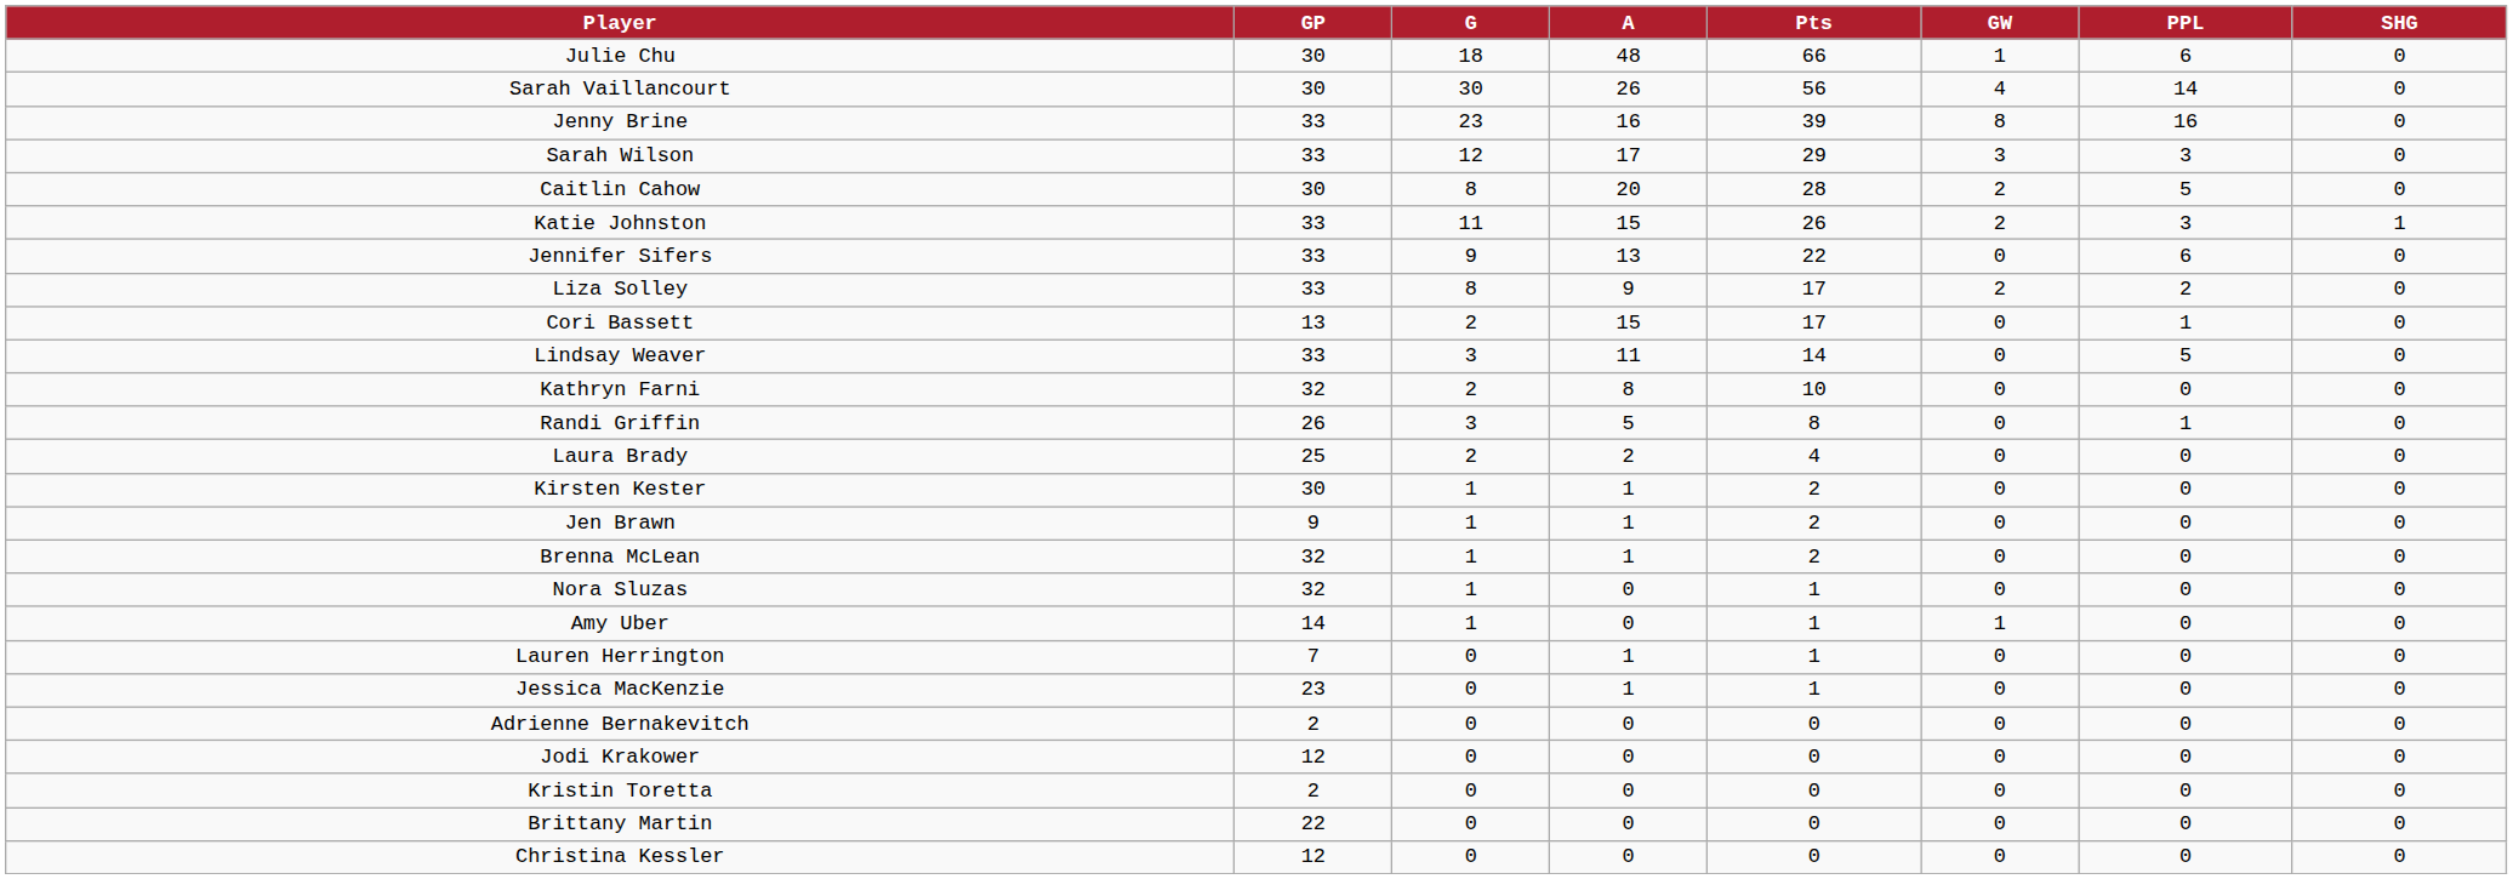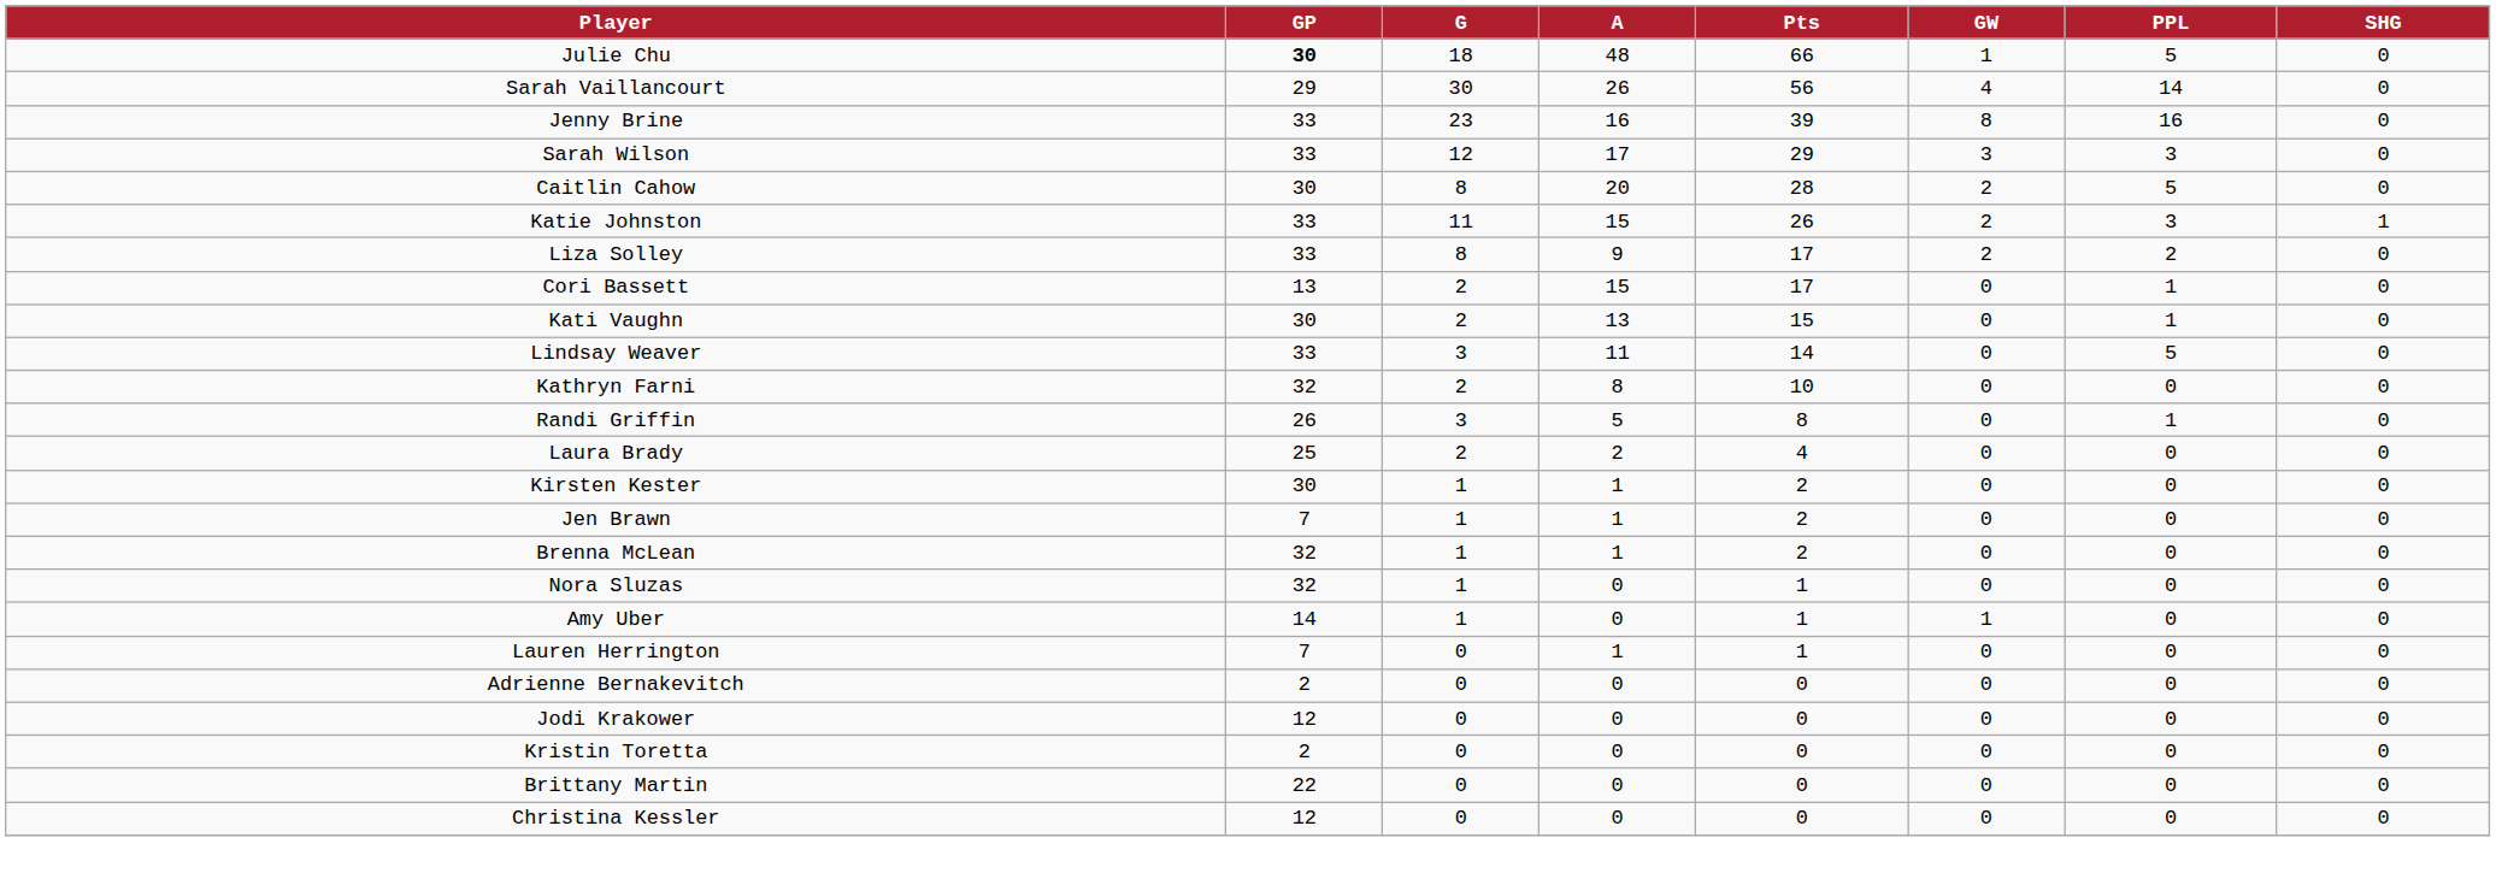 <table class="wikitable" width="80%">
 <tr align="center"  style=" background:#AF1E2D;color:#FFFFFF;">
 <td><strong>Player</strong></td>
 <td><strong>GP</strong></td>
 <td><strong>G</strong></td>
 <td><strong>A</strong></td>
 <td><strong>Pts</strong></td>
 <td><strong>GW</strong></td>
 <td><strong>PPL</strong></td>
 <td><strong>SHG</strong></td>
 </tr>
 <tr align="center" bgcolor="">
 <td>Julie Chu</td>
-<td>30</td>
+<td><strong>30</strong></td>
 <td>18</td>
 <td>48</td>
 <td>66</td>
 <td>1</td>
-<td>6</td>
+<td>5</td>
 <td>0</td>
 </tr>
 <tr align="center" bgcolor="">
 <td>Sarah Vaillancourt</td>
-<td>30</td>
+<td>29</td>
 <td>30</td>
 <td>26</td>
 <td>56</td>
 <td>4</td>
 <td>14</td>
 <td>0</td>
 </tr>
 <tr align="center" bgcolor="">
 <td>Jenny Brine</td>
 <td>33</td>
 <td>23</td>
 <td>16</td>
 <td>39</td>
 <td>8</td>
 <td>16</td>
 <td>0</td>
 </tr>
 <tr align="center" bgcolor="">
 <td>Sarah Wilson</td>
 <td>33</td>
 <td>12</td>
 <td>17</td>
 <td>29</td>
 <td>3</td>
 <td>3</td>
 <td>0</td>
 </tr>
 <tr align="center" bgcolor="">
 <td>Caitlin Cahow</td>
 <td>30</td>
 <td>8</td>
 <td>20</td>
 <td>28</td>
 <td>2</td>
 <td>5</td>
 <td>0</td>
 </tr>
 <tr align="center" bgcolor="">
 <td>Katie Johnston</td>
 <td>33</td>
 <td>11</td>
 <td>15</td>
 <td>26</td>
 <td>2</td>
 <td>3</td>
 <td>1</td>
 </tr>
 <tr align="center" bgcolor="">
-<td>Jennifer Sifers</td>
-<td>33</td>
-<td>9</td>
-<td>13</td>
-<td>22</td>
-<td>0</td>
-<td>6</td>
-<td>0</td>
-</tr>
-<tr align="center" bgcolor="">
 <td>Liza Solley</td>
 <td>33</td>
 <td>8</td>
 <td>9</td>
 <td>17</td>
 <td>2</td>
 <td>2</td>
 <td>0</td>
 </tr>
 <tr align="center" bgcolor="">
 <td>Cori Bassett</td>
 <td>13</td>
 <td>2</td>
 <td>15</td>
 <td>17</td>
+<td>0</td>
+<td>1</td>
+<td>0</td>
+</tr>
+<tr align="center" bgcolor="">
+<td>Kati Vaughn</td>
+<td>30</td>
+<td>2</td>
+<td>13</td>
+<td>15</td>
 <td>0</td>
 <td>1</td>
 <td>0</td>
 </tr>
 <tr align="center" bgcolor="">
 <td>Lindsay Weaver</td>
 <td>33</td>
 <td>3</td>
 <td>11</td>
 <td>14</td>
 <td>0</td>
 <td>5</td>
 <td>0</td>
 </tr>
 <tr align="center" bgcolor="">
 <td>Kathryn Farni</td>
 <td>32</td>
 <td>2</td>
 <td>8</td>
 <td>10</td>
 <td>0</td>
 <td>0</td>
 <td>0</td>
 </tr>
 <tr align="center" bgcolor="">
 <td>Randi Griffin</td>
 <td>26</td>
 <td>3</td>
 <td>5</td>
 <td>8</td>
 <td>0</td>
 <td>1</td>
 <td>0</td>
 </tr>
 <tr align="center" bgcolor="">
 <td>Laura Brady</td>
 <td>25</td>
 <td>2</td>
 <td>2</td>
 <td>4</td>
 <td>0</td>
 <td>0</td>
 <td>0</td>
 </tr>
 <tr align="center" bgcolor="">
 <td>Kirsten Kester</td>
 <td>30</td>
 <td>1</td>
 <td>1</td>
 <td>2</td>
 <td>0</td>
 <td>0</td>
 <td>0</td>
 </tr>
 <tr align="center" bgcolor="">
 <td>Jen Brawn</td>
-<td>9</td>
+<td>7</td>
 <td>1</td>
 <td>1</td>
 <td>2</td>
 <td>0</td>
 <td>0</td>
 <td>0</td>
 </tr>
 <tr align="center" bgcolor="">
 <td>Brenna McLean</td>
 <td>32</td>
 <td>1</td>
 <td>1</td>
 <td>2</td>
 <td>0</td>
 <td>0</td>
 <td>0</td>
 </tr>
 <tr align="center" bgcolor="">
 <td>Nora Sluzas</td>
 <td>32</td>
 <td>1</td>
 <td>0</td>
 <td>1</td>
 <td>0</td>
 <td>0</td>
 <td>0</td>
 </tr>
 <tr align="center" bgcolor="">
 <td>Amy Uber</td>
 <td>14</td>
 <td>1</td>
 <td>0</td>
 <td>1</td>
 <td>1</td>
 <td>0</td>
 <td>0</td>
 </tr>
 <tr align="center" bgcolor="">
 <td>Lauren Herrington</td>
 <td>7</td>
-<td>0</td>
-<td>1</td>
-<td>1</td>
-<td>0</td>
-<td>0</td>
-<td>0</td>
-</tr>
-<tr align="center" bgcolor="">
-<td>Jessica MacKenzie</td>
-<td>23</td>
 <td>0</td>
 <td>1</td>
 <td>1</td>
 <td>0</td>
 <td>0</td>
 <td>0</td>
 </tr>
 <tr align="center" bgcolor="">
 <td>Adrienne Bernakevitch</td>
 <td>2</td>
 <td>0</td>
 <td>0</td>
 <td>0</td>
 <td>0</td>
 <td>0</td>
 <td>0</td>
 </tr>
 <tr align="center" bgcolor="">
 <td>Jodi Krakower</td>
 <td>12</td>
 <td>0</td>
 <td>0</td>
 <td>0</td>
 <td>0</td>
 <td>0</td>
 <td>0</td>
 </tr>
 <tr align="center" bgcolor="">
 <td>Kristin Toretta</td>
 <td>2</td>
 <td>0</td>
 <td>0</td>
 <td>0</td>
 <td>0</td>
 <td>0</td>
 <td>0</td>
 </tr>
 <tr align="center" bgcolor="">
 <td>Brittany Martin</td>
 <td>22</td>
 <td>0</td>
 <td>0</td>
 <td>0</td>
 <td>0</td>
 <td>0</td>
 <td>0</td>
 </tr>
 <tr align="center" bgcolor="">
 <td>Christina Kessler</td>
 <td>12</td>
 <td>0</td>
 <td>0</td>
 <td>0</td>
 <td>0</td>
 <td>0</td>
 <td>0</td>
 </tr>
 <tr align="center" bgcolor="">
 </tr>
 </table>
